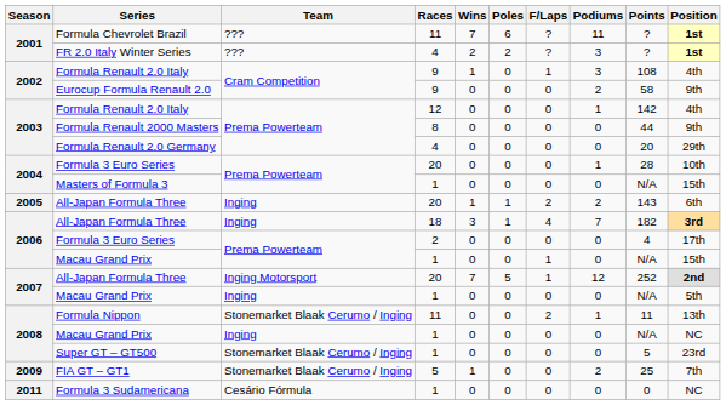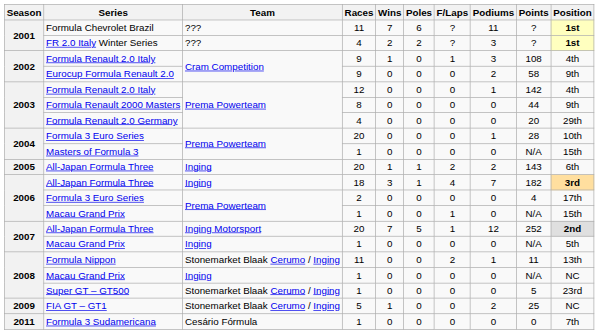 <table class="wikitable" style="font-size: 90%; text-align:center">
 <tr>
 <th>Season</th>
 <th>Series</th>
 <th>Team</th>
 <th>Races</th>
 <th>Wins</th>
 <th>Poles</th>
 <th>F/Laps</th>
 <th>Podiums</th>
 <th>Points</th>
 <th>Position</th>
 </tr>
 <tr>
 <th rowspan=2>2001</th>
 <td align=left>Formula Chevrolet Brazil</td>
 <td align=left>???</td>
 <td>11</td>
 <td>7</td>
 <td>6</td>
 <td>?</td>
 <td>11</td>
 <td>?</td>
 <td style="background:#FFFFBF;"><strong>1st</strong></td>
 </tr>
 <tr>
 <td align=left><a href='#'>FR 2.0 Italy</a> Winter Series</td>
 <td align=left>???</td>
 <td>4</td>
 <td>2</td>
 <td>2</td>
 <td>?</td>
 <td>3</td>
 <td>?</td>
 <td style="background:#FFFFBF;"><strong>1st</strong></td>
 </tr>
 <tr>
 <th rowspan=2>2002</th>
 <td align=left><a href='#'>Formula Renault 2.0 Italy</a></td>
 <td align=left rowspan=2><a href='#'>Cram Competition</a></td>
 <td>9</td>
 <td>1</td>
 <td>0</td>
 <td>1</td>
 <td>3</td>
 <td>108</td>
 <td>4th</td>
 </tr>
 <tr>
 <td align=left><a href='#'>Eurocup Formula Renault 2.0</a></td>
 <td>9</td>
 <td>0</td>
 <td>0</td>
 <td>0</td>
 <td>2</td>
 <td>58</td>
 <td>9th</td>
 </tr>
 <tr>
 <th rowspan=3>2003</th>
 <td align=left><a href='#'>Formula Renault 2.0 Italy</a></td>
 <td align=left rowspan=3><a href='#'>Prema Powerteam</a></td>
 <td>12</td>
 <td>0</td>
 <td>0</td>
 <td>0</td>
 <td>1</td>
 <td>142</td>
 <td>4th</td>
 </tr>
 <tr>
 <td align=left><a href='#'>Formula Renault 2000 Masters</a></td>
 <td>8</td>
 <td>0</td>
 <td>0</td>
 <td>0</td>
 <td>0</td>
 <td>44</td>
 <td>9th</td>
 </tr>
 <tr>
 <td align=left><a href='#'>Formula Renault 2.0 Germany</a></td>
 <td>4</td>
 <td>0</td>
 <td>0</td>
 <td>0</td>
 <td>0</td>
 <td>20</td>
 <td>29th</td>
 </tr>
 <tr>
 <th rowspan=2>2004</th>
 <td align=left><a href='#'>Formula 3 Euro Series</a></td>
 <td align=left rowspan=2><a href='#'>Prema Powerteam</a></td>
 <td>20</td>
 <td>0</td>
 <td>0</td>
 <td>0</td>
 <td>1</td>
 <td>28</td>
 <td>10th</td>
 </tr>
 <tr>
 <td align=left><a href='#'>Masters of Formula 3</a></td>
 <td>1</td>
 <td>0</td>
 <td>0</td>
 <td>0</td>
 <td>0</td>
 <td>N/A</td>
 <td>15th</td>
 </tr>
 <tr>
 <th>2005</th>
 <td align=left><a href='#'>All-Japan Formula Three</a></td>
 <td align=left><a href='#'>Inging</a></td>
 <td>20</td>
 <td>1</td>
 <td>1</td>
 <td>2</td>
 <td>2</td>
 <td>143</td>
 <td>6th</td>
 </tr>
 <tr>
 <th rowspan=3>2006</th>
 <td align=left><a href='#'>All-Japan Formula Three</a></td>
 <td align=left><a href='#'>Inging</a></td>
 <td>18</td>
 <td>3</td>
 <td>1</td>
 <td>4</td>
 <td>7</td>
 <td>182</td>
 <td style="background:#FFDF9F;"><strong>3rd</strong></td>
 </tr>
 <tr>
 <td align=left><a href='#'>Formula 3 Euro Series</a></td>
 <td align=left rowspan=2><a href='#'>Prema Powerteam</a></td>
 <td>2</td>
 <td>0</td>
 <td>0</td>
 <td>0</td>
 <td>0</td>
 <td>4</td>
 <td>17th</td>
 </tr>
 <tr>
 <td align=left><a href='#'>Macau Grand Prix</a></td>
 <td>1</td>
 <td>0</td>
 <td>0</td>
 <td>1</td>
 <td>0</td>
 <td>N/A</td>
 <td>15th</td>
 </tr>
 <tr>
 <th rowspan=2>2007</th>
 <td align=left><a href='#'>All-Japan Formula Three</a></td>
 <td align=left><a href='#'>Inging Motorsport</a></td>
 <td>20</td>
 <td>7</td>
 <td>5</td>
 <td>1</td>
 <td>12</td>
 <td>252</td>
 <td style="background:#DFDFDF;"><strong>2nd</strong></td>
 </tr>
 <tr>
 <td align=left><a href='#'>Macau Grand Prix</a></td>
 <td align=left><a href='#'>Inging</a></td>
 <td>1</td>
 <td>0</td>
 <td>0</td>
 <td>0</td>
 <td>0</td>
 <td>N/A</td>
 <td>5th</td>
 </tr>
 <tr>
 <th rowspan=3>2008</th>
 <td align=left><a href='#'>Formula Nippon</a></td>
 <td align=left>Stonemarket Blaak <a href='#'>Cerumo</a> / <a href='#'>Inging</a></td>
 <td>11</td>
 <td>0</td>
 <td>0</td>
 <td>2</td>
 <td>1</td>
 <td>11</td>
 <td>13th</td>
 </tr>
 <tr>
 <td align=left><a href='#'>Macau Grand Prix</a></td>
 <td align=left><a href='#'>Inging</a></td>
 <td>1</td>
 <td>0</td>
 <td>0</td>
 <td>0</td>
 <td>0</td>
 <td>N/A</td>
 <td>NC</td>
 </tr>
 <tr>
 <td align=left><a href='#'>Super GT – GT500</a></td>
 <td align=left>Stonemarket Blaak <a href='#'>Cerumo</a> / <a href='#'>Inging</a></td>
 <td>1</td>
 <td>0</td>
 <td>0</td>
 <td>0</td>
 <td>0</td>
 <td>5</td>
 <td>23rd</td>
 </tr>
 <tr>
 <th>2009</th>
 <td align=left><a href='#'>FIA GT – GT1</a></td>
 <td align=left>Stonemarket Blaak <a href='#'>Cerumo</a> / <a href='#'>Inging</a></td>
 <td>5</td>
 <td>1</td>
 <td>0</td>
 <td>0</td>
 <td>2</td>
 <td>25</td>
-<td>7th</td>
+<td>NC</td>
 </tr>
 <tr>
 <th>2011</th>
 <td align=left><a href='#'>Formula 3 Sudamericana</a></td>
 <td align=left>Cesário Fórmula</td>
 <td>1</td>
 <td>0</td>
 <td>0</td>
 <td>0</td>
 <td>0</td>
 <td>0</td>
-<td>NC</td>
+<td>7th</td>
 </tr>
 </table>
